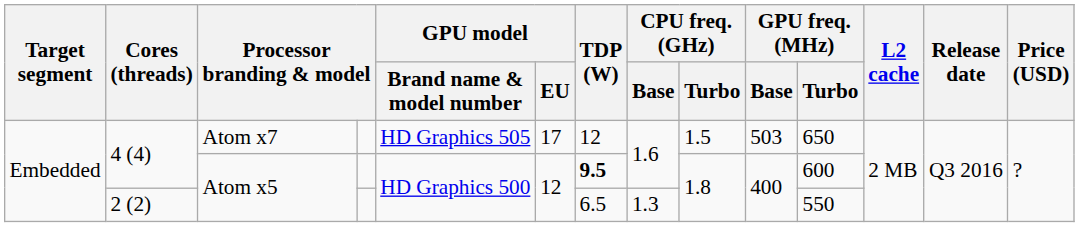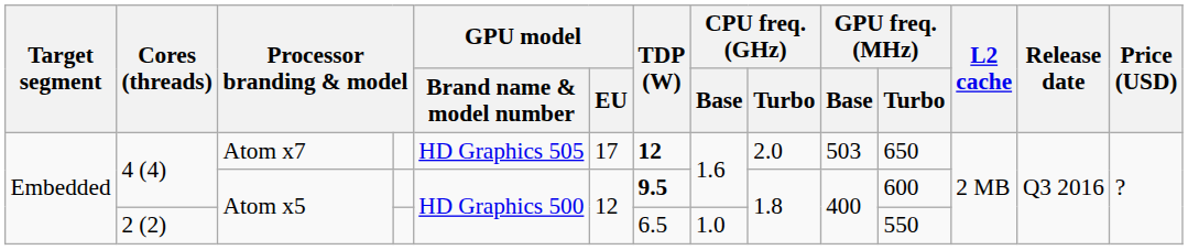 <table class="wikitable">
 <tr>
 <th rowspan=2>Target<br>segment</th>
 <th rowspan=2>Cores<br>(threads)</th>
 <th colspan=2 rowspan="2">Processor<br>branding & model</th>
 <th colspan="2">GPU model</th>
 <th rowspan=2>TDP<br>(W)</th>
 <th colspan=2>CPU freq.<br>(GHz)</th>
 <th colspan=2>GPU freq.<br>(MHz)</th>
 <th rowspan=2><a href='#'>L2<br>cache</a></th>
 <th rowspan=2>Release<br>date</th>
 <th rowspan=2>Price<br>(USD)</th>
 </tr>
 <tr>
 <th>Brand name &<br>model number</th>
 <th>EU</th>
 <th>Base</th>
 <th>Turbo</th>
 <th>Base</th>
 <th>Turbo</th>
 </tr>
 <tr>
 <td rowspan="3">Embedded</td>
 <td rowspan="2">4 (4)</td>
 <td rowspan="1">Atom x7</td>
 <td rowspan="1"></td>
 <td rowspan="1"><a href='#'>HD Graphics 505</a></td>
 <td rowspan="1">17</td>
-<td rowspan="1">12</td>
+<td rowspan="1"><strong>12</strong></td>
 <td rowspan="2">1.6</td>
-<td rowspan="1">1.5</td>
+<td rowspan="1">2.0</td>
 <td rowspan="1">503</td>
 <td rowspan="1">650</td>
 <td rowspan="3">2 MB</td>
 <td rowspan="3">Q3 2016</td>
 <td rowspan='3'>?</td>
 </tr>
 <tr>
 <td rowspan="2">Atom x5</td>
 <td rowspan="1"></td>
 <td rowspan="2"><a href='#'>HD Graphics 500</a></td>
 <td rowspan="2">12</td>
 <td rowspan="1"><strong>9.5</strong></td>
 <td rowspan="2">1.8</td>
 <td rowspan="2">400</td>
 <td rowspan="1">600</td>
 </tr>
 <tr>
 <td rowspan="1">2 (2)</td>
 <td rowspan="1"></td>
 <td rowspan="1">6.5</td>
-<td rowspan="1">1.3</td>
+<td rowspan="1">1.0</td>
 <td rowspan="1">550</td>
 </tr>
 </table>
